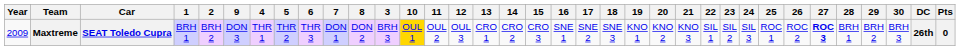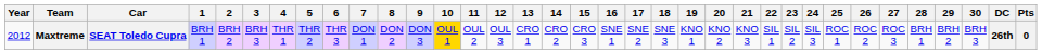 <table class="wikitable" style="text-align:center; font-size:85%">
 <tr>
 <th>Year</th>
 <th>Team</th>
 <th>Car</th>
 <th>1</th>
 <th>2</th>
-<th>9</th>
+<th>3</th>
 <th>4</th>
 <th>5</th>
 <th>6</th>
 <th>7</th>
 <th>8</th>
-<th>3</th>
+<th>9</th>
 <th>10</th>
 <th>11</th>
 <th>12</th>
 <th>13</th>
 <th>14</th>
 <th>15</th>
 <th>16</th>
 <th>17</th>
 <th>18</th>
 <th>19</th>
 <th>20</th>
 <th>21</th>
 <th>22</th>
 <th>23</th>
 <th>24</th>
 <th>25</th>
 <th>26</th>
 <th>27</th>
 <th>28</th>
 <th>29</th>
 <th>30</th>
 <th>DC</th>
 <th>Pts</th>
 </tr>
 <tr>
-<td><a href='#'>2009</a></td>
+<td><a href='#'>2012</a></td>
 <th>Maxtreme</th>
 <th nowrap><a href='#'>SEAT Toledo Cupra</a></th>
 <td style="background:#CFCFFF;"><a href='#'>BRH<br>1</a><br></td>
 <td style="background:#EFCFFF;"><a href='#'>BRH<br>2</a><br></td>
-<td style="background:#CFCFFF;"><a href='#'>DON<br>3</a><br></td>
+<td style="background:#EFCFFF;"><a href='#'>BRH<br>3</a><br></td>
 <td style="background:#EFCFFF;"><a href='#'>THR<br>1</a><br></td>
 <td style="background:#CFCFFF;"><a href='#'>THR<br>2</a><br></td>
 <td style="background:#EFCFFF;"><a href='#'>THR<br>3</a><br></td>
 <td style="background:#CFCFFF;"><a href='#'>DON<br>1</a><br></td>
 <td style="background:#EFCFFF;"><a href='#'>DON<br>2</a><br></td>
-<td style="background:#EFCFFF;"><a href='#'>BRH<br>3</a><br></td>
+<td style="background:#CFCFFF;"><a href='#'>DON<br>3</a><br></td>
 <td style="background: gold;"><a href='#'>OUL<br>1</a></td>
 <td><a href='#'>OUL<br>2</a></td>
 <td><a href='#'>OUL<br>3</a></td>
 <td><a href='#'>CRO<br>1</a></td>
 <td><a href='#'>CRO<br>2</a></td>
 <td><a href='#'>CRO<br>3</a></td>
 <td><a href='#'>SNE<br>1</a></td>
 <td><a href='#'>SNE<br>2</a></td>
 <td><a href='#'>SNE<br>3</a></td>
 <td><a href='#'>KNO<br>1</a></td>
 <td><a href='#'>KNO<br>2</a></td>
 <td><a href='#'>KNO<br>3</a></td>
 <td><a href='#'>SIL<br>1</a></td>
 <td><a href='#'>SIL<br>2</a></td>
 <td><a href='#'>SIL<br>3</a></td>
 <td><a href='#'>ROC<br>1</a></td>
 <td><a href='#'>ROC<br>2</a></td>
-<td><strong><a href='#'>ROC<br>3</a></strong></td>
+<td><a href='#'>ROC<br>3</a></td>
 <td><a href='#'>BRH<br>1</a></td>
 <td><a href='#'>BRH<br>2</a></td>
 <td><a href='#'>BRH<br>3</a></td>
 <th>26th</th>
 <th>0</th>
 </tr>
 </table>
